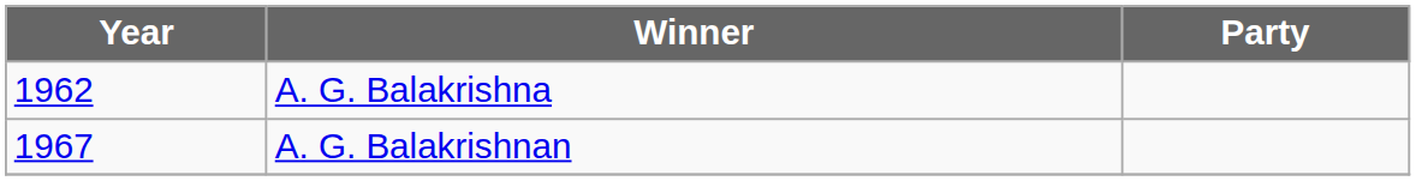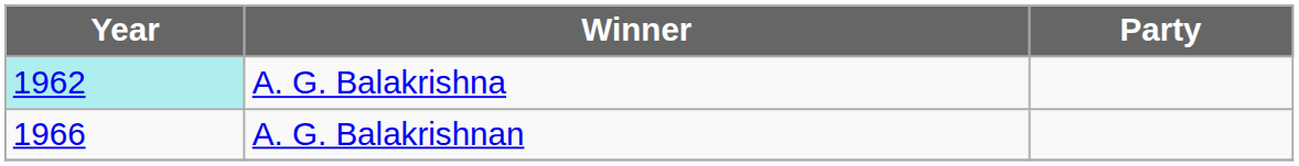 <table class="wikitable" width="50%">
 <tr>
 <th style="background-color:#666666; color:white">Year</th>
 <th style="background-color:#666666; color:white">Winner</th>
 <th style="background-color:#666666; color:white" colspan="2">Party</th>
 </tr>
 <tr>
-<td><a href='#'>1962</a></td>
+<td style="background: paleturquoise;"><a href='#'>1962</a></td>
 <td><a href='#'>A. G. Balakrishna</a></td>
 <td></td>
 </tr>
 <tr>
-<td><a href='#'>1967</a></td>
+<td><a href='#'>1966</a></td>
 <td><a href='#'>A. G. Balakrishnan</a></td>
 <td></td>
 </tr>
 <tr>
 </tr>
 </table>
